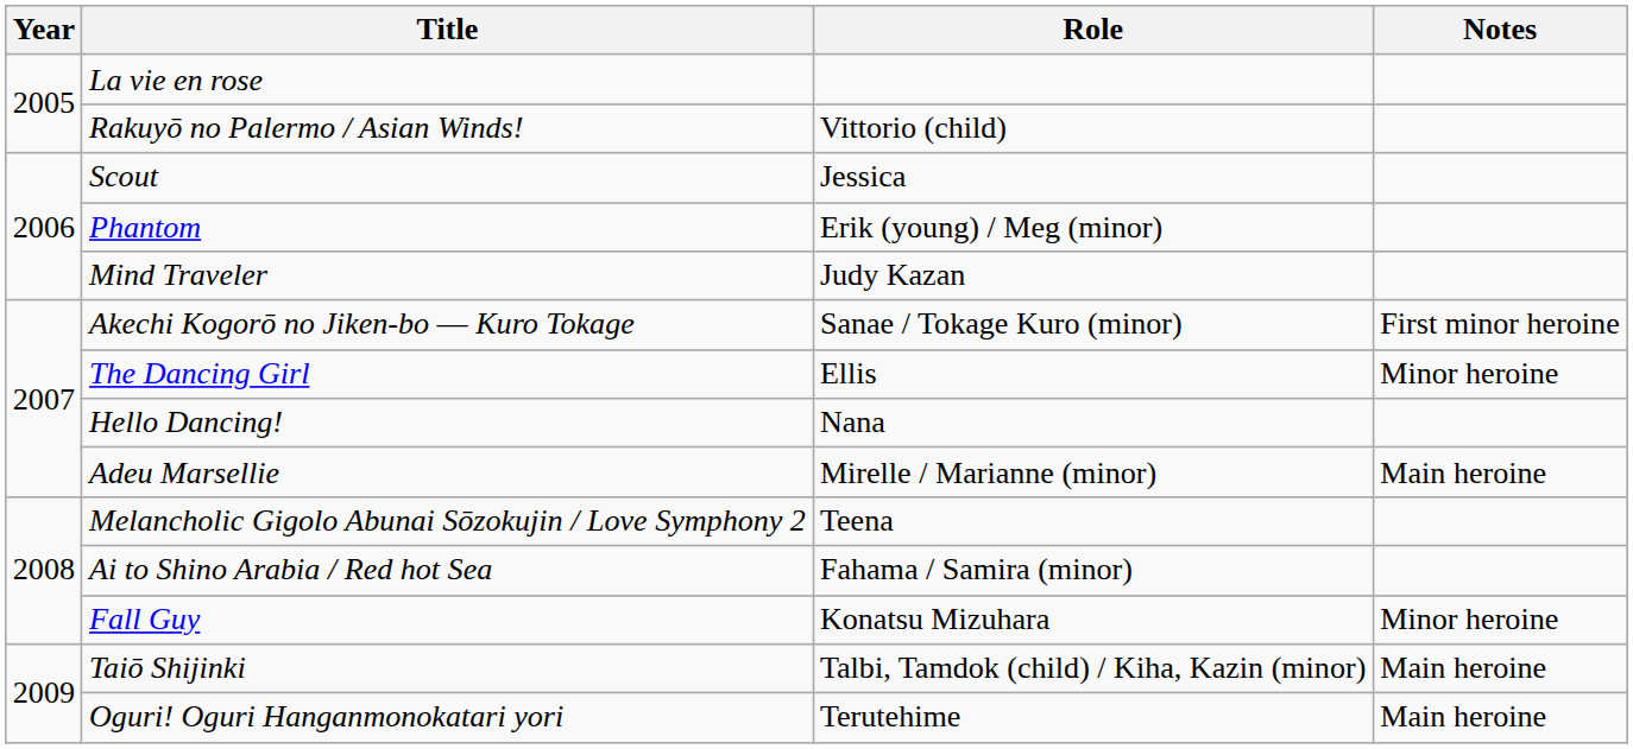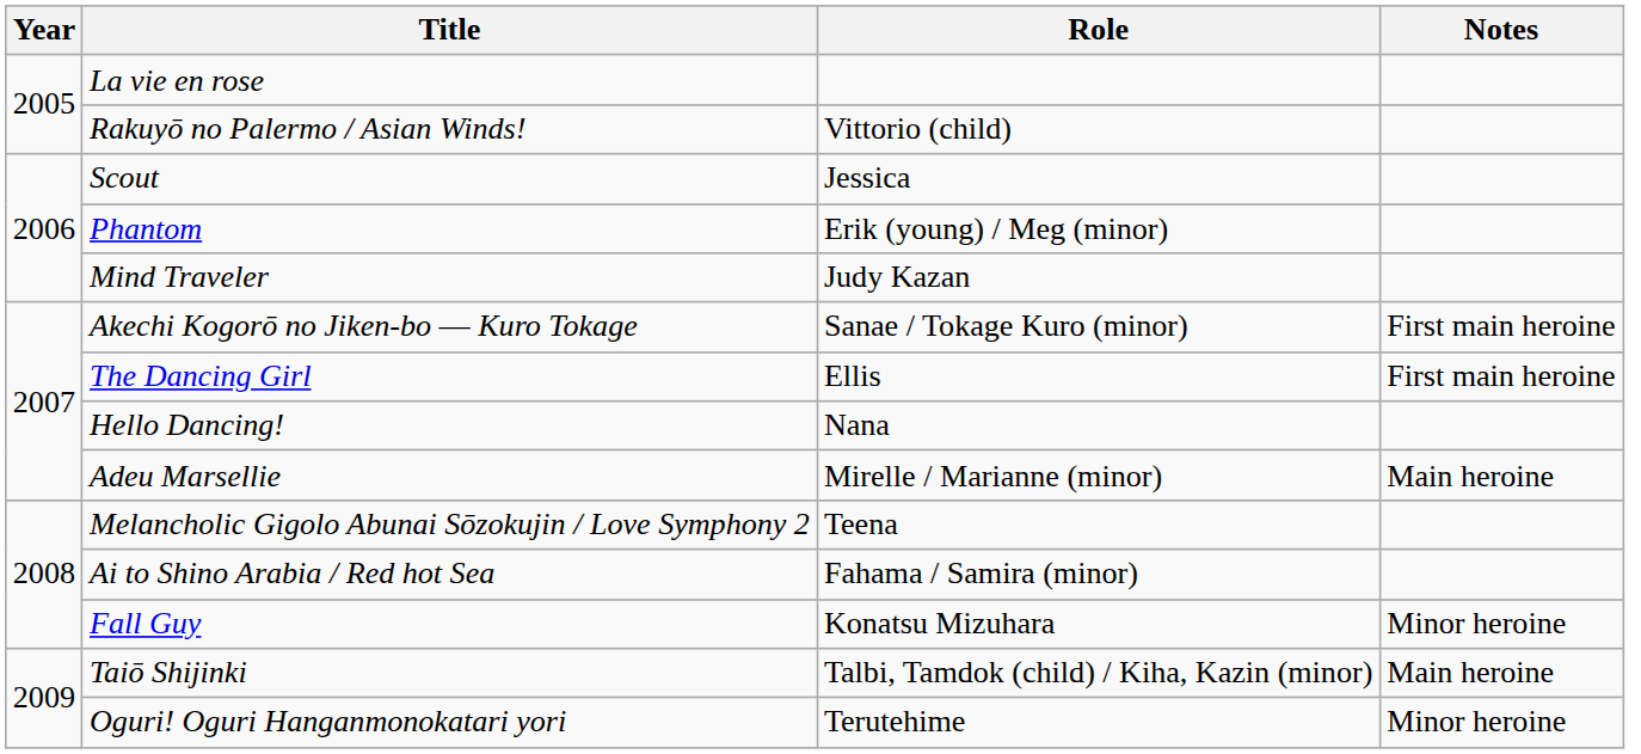 <table class="wikitable">
 <tr>
 <th>Year</th>
 <th>Title</th>
 <th>Role</th>
 <th>Notes</th>
 </tr>
 <tr>
 <td rowspan="2">2005</td>
 <td><em>La vie en rose</em></td>
 <td></td>
 <td></td>
 </tr>
 <tr>
 <td><em>Rakuyō no Palermo / Asian Winds!</em></td>
 <td>Vittorio (child)</td>
 <td></td>
 </tr>
 <tr>
 <td rowspan="3">2006</td>
 <td><em>Scout</em></td>
 <td>Jessica</td>
 <td></td>
 </tr>
 <tr>
 <td><em><a href='#'>Phantom</a></em></td>
 <td>Erik (young) / Meg (minor)</td>
 <td></td>
 </tr>
 <tr>
 <td><em>Mind Traveler</em></td>
 <td>Judy Kazan</td>
 <td></td>
 </tr>
 <tr>
 <td rowspan="4">2007</td>
 <td><em>Akechi Kogorō no Jiken-bo ― Kuro Tokage</em></td>
 <td>Sanae / Tokage Kuro (minor)</td>
-<td>First minor heroine</td>
+<td>First main heroine</td>
 </tr>
 <tr>
 <td><em><a href='#'>The Dancing Girl</a></em></td>
 <td>Ellis</td>
-<td>Minor heroine</td>
+<td>First main heroine</td>
 </tr>
 <tr>
 <td><em>Hello Dancing!</em></td>
 <td>Nana</td>
 <td></td>
 </tr>
 <tr>
 <td><em>Adeu Marsellie</em></td>
 <td>Mirelle / Marianne (minor)</td>
 <td>Main heroine</td>
 </tr>
 <tr>
 <td rowspan="3">2008</td>
 <td><em>Melancholic Gigolo Abunai Sōzokujin / Love Symphony 2</em></td>
 <td>Teena</td>
 <td></td>
 </tr>
 <tr>
 <td><em>Ai to Shino Arabia / Red hot Sea</em></td>
 <td>Fahama / Samira (minor)</td>
 <td></td>
 </tr>
 <tr>
 <td><em><a href='#'>Fall Guy</a></em></td>
 <td>Konatsu Mizuhara</td>
 <td>Minor heroine</td>
 </tr>
 <tr>
 <td rowspan="2">2009</td>
 <td><em>Taiō Shijinki</em></td>
 <td>Talbi, Tamdok (child) / Kiha, Kazin (minor)</td>
 <td>Main heroine</td>
 </tr>
 <tr>
 <td><em>Oguri! Oguri Hanganmonokatari yori</em></td>
 <td>Terutehime</td>
-<td>Main heroine</td>
+<td>Minor heroine</td>
 </tr>
 </table>
